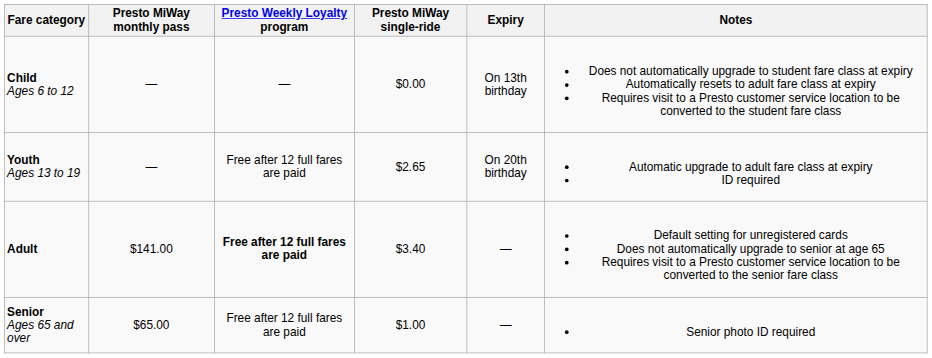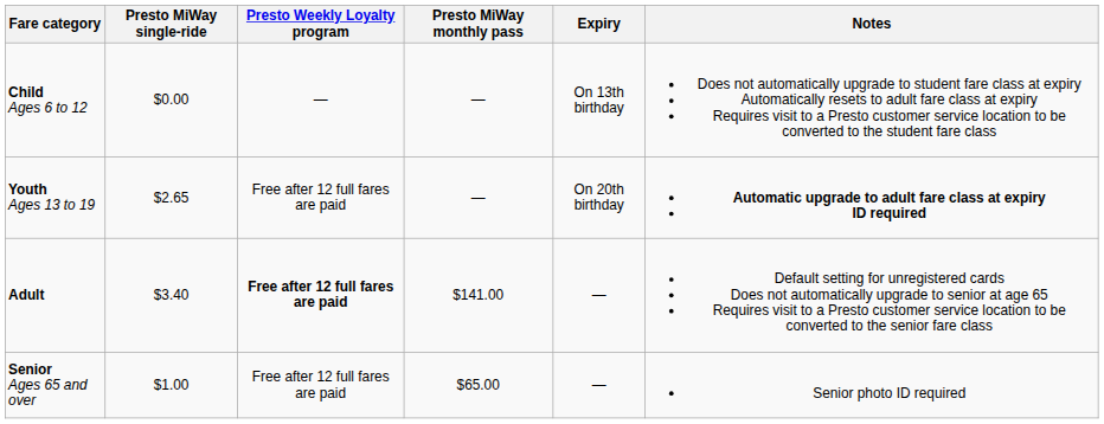 <table class="wikitable">
 <tr>
 <th>Fare category</th>
+<th>Presto MiWay single-ride</th>
+<th><a href='#'>Presto Weekly Loyalty</a> program</th>
 <th>Presto MiWay monthly pass</th>
-<th><a href='#'>Presto Weekly Loyalty</a> program</th>
-<th>Presto MiWay single-ride</th>
 <th>Expiry</th>
 <th>Notes</th>
 </tr>
 <tr align="center">
 <td align="left"><strong>Child</strong><br><em>Ages 6 to 12</em></td>
+<td>$0.00</td>
 <td>—</td>
 <td>—</td>
-<td>$0.00</td>
 <td>On 13th birthday</td>
 <td><br><ul><li>Does not automatically upgrade to student fare class at expiry</li><li>Automatically resets to adult fare class at expiry</li><li>Requires visit to a Presto customer service location to be converted to the student fare class</li></ul></td>
 </tr>
 <tr align="center">
 <td align="left"><strong>Youth</strong><br><em>Ages 13 to 19</em></td>
+<td>$2.65</td>
+<td>Free after 12 full fares are paid</td>
 <td>—</td>
-<td>Free after 12 full fares are paid</td>
-<td>$2.65</td>
 <td>On 20th birthday</td>
-<td><br><ul><li>Automatic upgrade to adult fare class at expiry</li><li>ID required</li></ul></td>
+<td><strong><br><ul><li>Automatic upgrade to adult fare class at expiry</li><li>ID required</li></ul></strong></td>
 </tr>
 <tr align="center">
 <td align="left"><strong>Adult</strong></td>
+<td>$3.40</td>
+<td><strong>Free after 12 full fares are paid</strong></td>
 <td>$141.00</td>
-<td><strong>Free after 12 full fares are paid</strong></td>
-<td>$3.40</td>
 <td>—</td>
 <td><br><ul><li>Default setting for unregistered cards</li><li>Does not automatically upgrade to senior at age 65</li><li>Requires visit to a Presto customer service location to be converted to the senior fare class</li></ul></td>
 </tr>
 <tr align="center">
 <td align="left"><strong>Senior</strong><br><em>Ages 65 and over</em></td>
+<td>$1.00</td>
+<td>Free after 12 full fares are paid</td>
 <td>$65.00</td>
-<td>Free after 12 full fares are paid</td>
-<td>$1.00</td>
 <td>—</td>
 <td><br><ul><li>Senior photo ID required</li></ul></td>
 </tr>
 </table>
